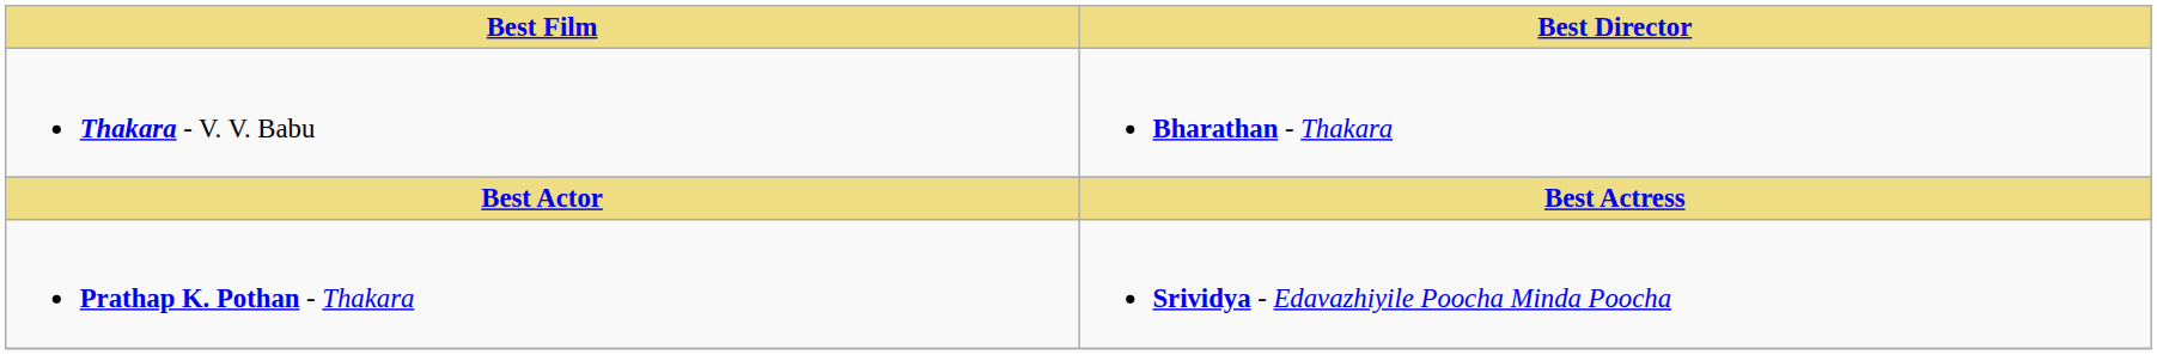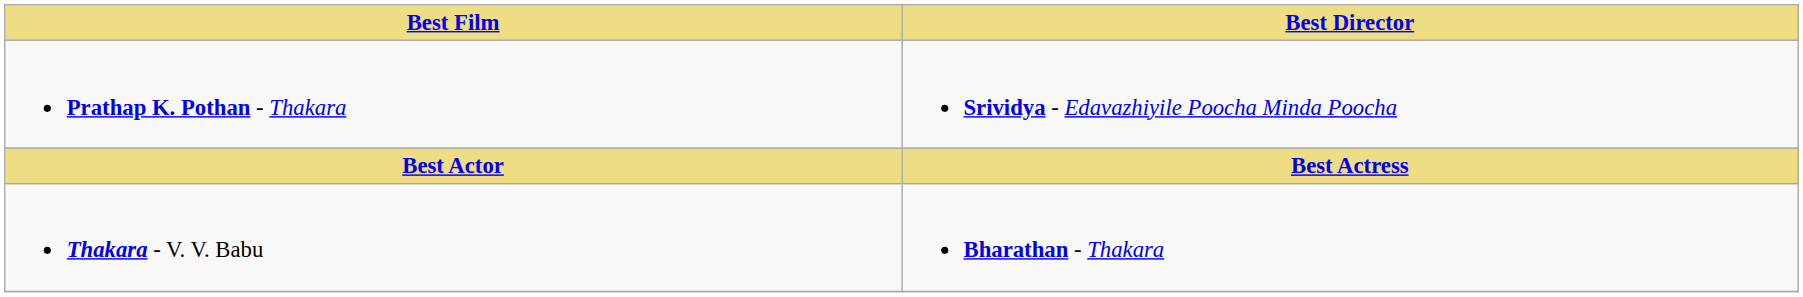 <table class="wikitable" width=100% |>
 <tr>
 <th !  style="background:#eedd82; text-align:center; width:50%;"><a href='#'>Best Film</a></th>
 <th !  style="background:#eedd82; text-align:center; width:50%;"><a href='#'>Best Director</a></th>
 </tr>
 <tr>
-<td valign="top"><br><ul><li><strong><em><a href='#'>Thakara</a></em></strong> - V. V. Babu</li></ul></td>
-<td valign="top"><br><ul><li><strong><a href='#'>Bharathan</a></strong> - <em><a href='#'>Thakara</a></em></li></ul></td>
+<td valign="top"><br><ul><li><strong><a href='#'>Prathap K. Pothan</a></strong> - <em><a href='#'>Thakara</a></em></li></ul></td>
+<td valign="top"><br><ul><li><strong><a href='#'>Srividya</a></strong> - <em><a href='#'>Edavazhiyile Poocha Minda Poocha</a></em></li></ul></td>
 </tr>
 <tr>
 <th !  style="background:#eedd82; text-align:center; width:50%;"><a href='#'>Best Actor</a></th>
 <th !  style="background:#eedd82; text-align:center; width:50%;"><a href='#'>Best Actress</a></th>
 </tr>
 <tr>
-<td valign="top"><br><ul><li><strong><a href='#'>Prathap K. Pothan</a></strong> - <em><a href='#'>Thakara</a></em></li></ul></td>
-<td valign="top"><br><ul><li><strong><a href='#'>Srividya</a></strong> - <em><a href='#'>Edavazhiyile Poocha Minda Poocha</a></em></li></ul></td>
+<td valign="top"><br><ul><li><strong><em><a href='#'>Thakara</a></em></strong> - V. V. Babu</li></ul></td>
+<td valign="top"><br><ul><li><strong><a href='#'>Bharathan</a></strong> - <em><a href='#'>Thakara</a></em></li></ul></td>
 </tr>
 <tr>
 </tr>
 </table>
